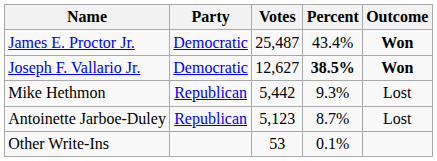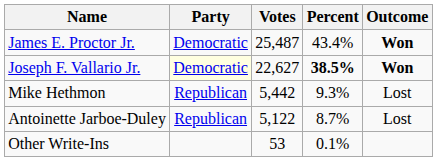 <table class=wikitable style="text-align:center">
 <tr>
 <th>Name</th>
 <th>Party</th>
 <th>Votes</th>
 <th>Percent</th>
 <th>Outcome</th>
 </tr>
 <tr>
 </tr>
 <tr>
 <td align=left><a href='#'>James E. Proctor Jr.</a></td>
 <td><a href='#'>Democratic</a></td>
 <td>25,487</td>
 <td>43.4%</td>
 <td><strong>Won</strong></td>
 </tr>
 <tr>
 </tr>
 <tr>
 <td align=left><a href='#'>Joseph F. Vallario Jr.</a></td>
-<td><a href='#'>Democratic</a></td>
-<td>12,627</td>
+<td style="background: lightyellow;"><a href='#'>Democratic</a></td>
+<td>22,627</td>
 <td><strong>38.5%</strong></td>
 <td><strong>Won</strong></td>
 </tr>
 <tr>
 </tr>
 <tr>
 <td align=left>Mike Hethmon</td>
 <td><a href='#'>Republican</a></td>
 <td>5,442</td>
 <td>9.3%</td>
 <td>Lost</td>
 </tr>
 <tr>
 </tr>
 <tr>
 <td align=left>Antoinette Jarboe-Duley</td>
 <td><a href='#'>Republican</a></td>
-<td>5,123</td>
+<td>5,122</td>
 <td>8.7%</td>
 <td>Lost</td>
 </tr>
 <tr>
 <td align=left>Other Write-Ins</td>
 <td></td>
 <td>53</td>
 <td>0.1%</td>
 <td></td>
 </tr>
 </table>
